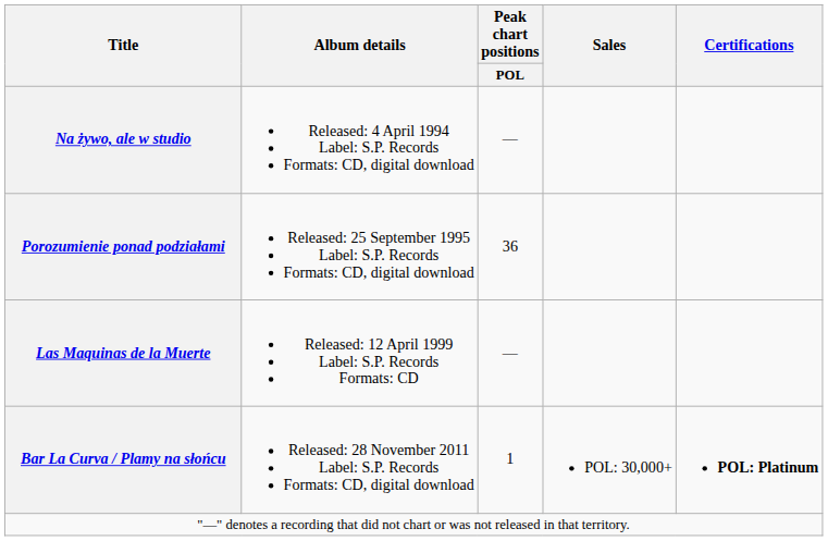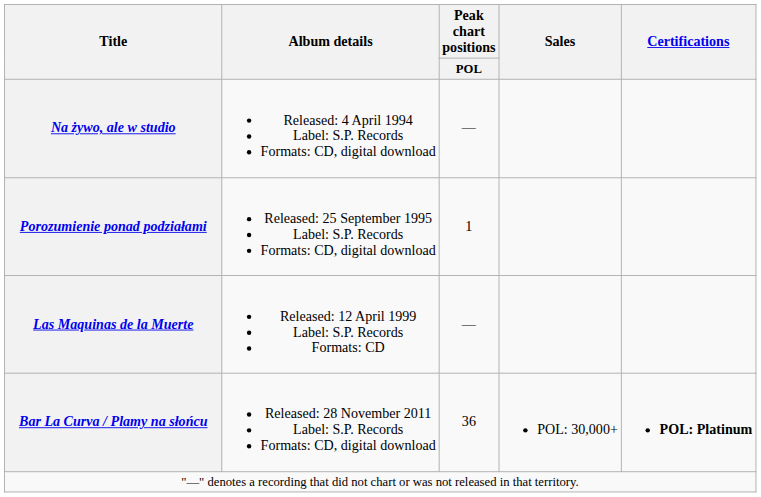 <table class="wikitable plainrowheaders" style="text-align:center;">
 <tr>
 <th scope="col" rowspan="2" style="width:15em;">Title</th>
 <th scope="col" rowspan="2">Album details</th>
 <th scope="col" colspan="1">Peak chart positions</th>
 <th scope="col" rowspan="2">Sales</th>
 <th scope="col" rowspan="2"><a href='#'>Certifications</a></th>
 </tr>
 <tr>
 <th scope="col" style="width:3em;font-size:90%;">POL<br></th>
 </tr>
 <tr>
 <th scope="row"><em><a href='#'>Na żywo, ale w studio</a></em></th>
 <td><br><ul><li>Released: 4 April 1994</li><li>Label: S.P. Records</li><li>Formats: CD, digital download</li></ul></td>
 <td>—</td>
 <td></td>
 <td></td>
 </tr>
 <tr>
 <th scope="row"><em><a href='#'>Porozumienie ponad podziałami</a></em></th>
 <td><br><ul><li>Released: 25 September 1995</li><li>Label: S.P. Records</li><li>Formats: CD, digital download</li></ul></td>
-<td>36</td>
+<td>1</td>
 <td></td>
 <td></td>
 </tr>
 <tr>
 <th scope="row"><em><a href='#'>Las Maquinas de la Muerte</a></em></th>
 <td><br><ul><li>Released: 12 April 1999</li><li>Label: S.P. Records</li><li>Formats: CD</li></ul></td>
 <td>—</td>
 <td></td>
 <td></td>
 </tr>
 <tr>
 <th scope="row"><em><a href='#'>Bar La Curva / Plamy na słońcu</a></em></th>
 <td><br><ul><li>Released: 28 November 2011</li><li>Label: S.P. Records</li><li>Formats: CD, digital download</li></ul></td>
-<td>1</td>
+<td>36</td>
 <td><br><ul><li>POL: 30,000+</li></ul></td>
 <td><strong><br><ul><li>POL: Platinum</li></ul></strong></td>
 </tr>
 <tr>
 <td colspan="20" style="font-size:90%">"—" denotes a recording that did not chart or was not released in that territory.</td>
 </tr>
 </table>
